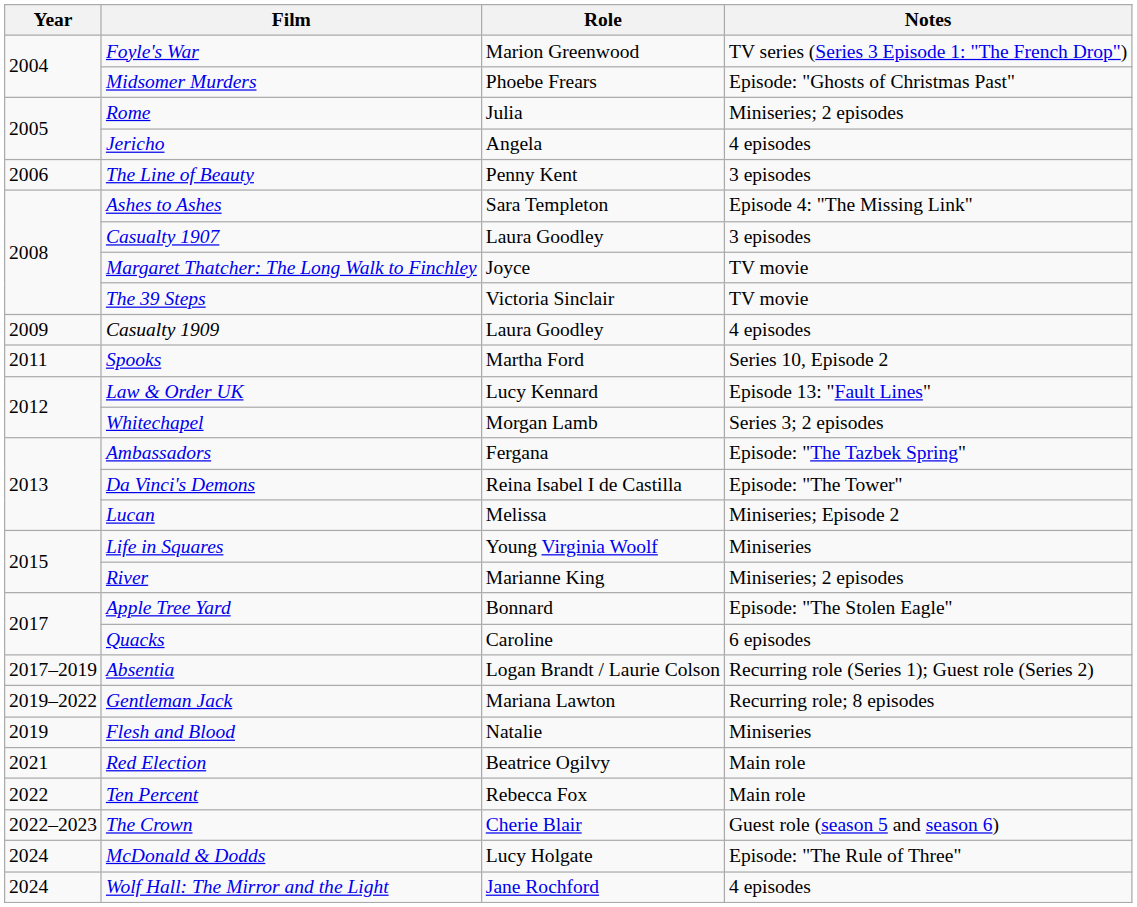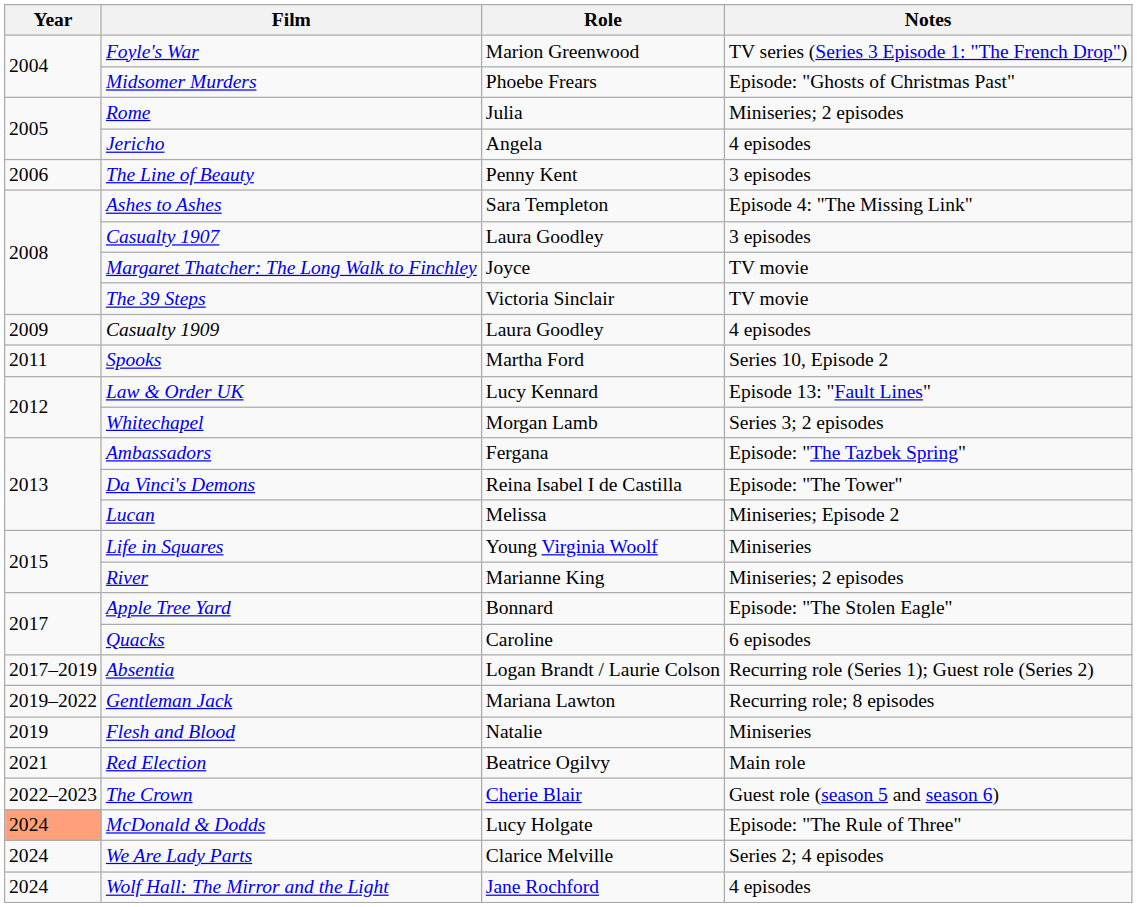 <table class="wikitable">
 <tr>
 <th>Year</th>
 <th>Film</th>
 <th>Role</th>
 <th>Notes</th>
 </tr>
 <tr>
 <td rowspan="2">2004</td>
 <td><em><a href='#'>Foyle's War</a></em></td>
 <td>Marion Greenwood</td>
 <td>TV series (<a href='#'>Series 3 Episode 1: "The French Drop"</a>)</td>
 </tr>
 <tr>
 <td><em><a href='#'>Midsomer Murders</a></em></td>
 <td>Phoebe Frears</td>
 <td>Episode: "Ghosts of Christmas Past"</td>
 </tr>
 <tr>
 <td rowspan="2">2005</td>
 <td><em><a href='#'>Rome</a></em></td>
 <td>Julia</td>
 <td>Miniseries; 2 episodes</td>
 </tr>
 <tr>
 <td><em><a href='#'>Jericho</a></em></td>
 <td>Angela</td>
 <td>4 episodes</td>
 </tr>
 <tr>
 <td>2006</td>
 <td><em><a href='#'>The Line of Beauty</a></em></td>
 <td>Penny Kent</td>
 <td>3 episodes</td>
 </tr>
 <tr>
 <td rowspan="4">2008</td>
 <td><em><a href='#'>Ashes to Ashes</a></em></td>
 <td>Sara Templeton</td>
 <td>Episode 4: "The Missing Link"</td>
 </tr>
 <tr>
 <td><em><a href='#'>Casualty 1907</a></em></td>
 <td>Laura Goodley</td>
 <td>3 episodes</td>
 </tr>
 <tr>
 <td><em><a href='#'>Margaret Thatcher: The Long Walk to Finchley</a></em></td>
 <td>Joyce</td>
 <td>TV movie</td>
 </tr>
 <tr>
 <td><em><a href='#'>The 39 Steps</a></em></td>
 <td>Victoria Sinclair</td>
 <td>TV movie</td>
 </tr>
 <tr>
 <td>2009</td>
 <td><em>Casualty 1909</em></td>
 <td>Laura Goodley</td>
 <td>4 episodes</td>
 </tr>
 <tr>
 <td>2011</td>
 <td><em><a href='#'>Spooks</a></em></td>
 <td>Martha Ford</td>
 <td>Series 10, Episode 2</td>
 </tr>
 <tr>
 <td rowspan="2">2012</td>
 <td><em><a href='#'>Law & Order UK</a></em></td>
 <td>Lucy Kennard</td>
 <td>Episode 13: "<a href='#'>Fault Lines</a>"</td>
 </tr>
 <tr>
 <td><em><a href='#'>Whitechapel</a></em></td>
 <td>Morgan Lamb</td>
 <td>Series 3; 2 episodes</td>
 </tr>
 <tr>
 <td rowspan="3">2013</td>
 <td><em><a href='#'>Ambassadors</a></em></td>
 <td>Fergana</td>
 <td>Episode: "<a href='#'>The Tazbek Spring</a>"</td>
 </tr>
 <tr>
 <td><em><a href='#'>Da Vinci's Demons</a></em></td>
 <td>Reina Isabel I de Castilla</td>
 <td>Episode: "The Tower"</td>
 </tr>
 <tr>
 <td><em><a href='#'>Lucan</a></em></td>
 <td>Melissa</td>
 <td>Miniseries; Episode 2</td>
 </tr>
 <tr>
 <td rowspan="2">2015</td>
 <td><em><a href='#'>Life in Squares</a></em></td>
 <td>Young <a href='#'>Virginia Woolf</a></td>
 <td>Miniseries</td>
 </tr>
 <tr>
 <td><em><a href='#'>River</a></em></td>
 <td>Marianne King</td>
 <td>Miniseries; 2 episodes</td>
 </tr>
 <tr>
 <td rowspan="2">2017</td>
 <td><em><a href='#'>Apple Tree Yard</a></em></td>
 <td>Bonnard</td>
 <td>Episode: "The Stolen Eagle"</td>
 </tr>
 <tr>
 <td><em><a href='#'>Quacks</a></em></td>
 <td>Caroline</td>
 <td>6 episodes</td>
 </tr>
 <tr>
 <td>2017–2019</td>
 <td><em><a href='#'>Absentia</a></em></td>
 <td>Logan Brandt / Laurie Colson</td>
 <td>Recurring role (Series 1); Guest role (Series 2)</td>
 </tr>
 <tr>
 <td>2019–2022</td>
 <td><em><a href='#'>Gentleman Jack</a></em></td>
 <td>Mariana Lawton</td>
 <td>Recurring role; 8 episodes</td>
 </tr>
 <tr>
 <td>2019</td>
 <td><em><a href='#'>Flesh and Blood</a></em></td>
 <td>Natalie</td>
 <td>Miniseries</td>
 </tr>
 <tr>
 <td>2021</td>
 <td><em><a href='#'>Red Election</a></em></td>
 <td>Beatrice Ogilvy</td>
 <td>Main role</td>
 </tr>
 <tr>
-<td>2022</td>
-<td><em><a href='#'>Ten Percent</a></em></td>
-<td>Rebecca Fox</td>
-<td>Main role</td>
-</tr>
-<tr>
 <td>2022–2023</td>
 <td><em><a href='#'>The Crown</a></em></td>
 <td><a href='#'>Cherie Blair</a></td>
 <td>Guest role (<a href='#'>season 5</a> and <a href='#'>season 6</a>)</td>
 </tr>
 <tr>
-<td>2024</td>
+<td style="background: lightsalmon;">2024</td>
 <td><em><a href='#'>McDonald & Dodds</a></em></td>
 <td>Lucy Holgate</td>
 <td>Episode: "The Rule of Three"</td>
+</tr>
+<tr>
+<td>2024</td>
+<td><em><a href='#'>We Are Lady Parts</a></em></td>
+<td>Clarice Melville</td>
+<td>Series 2; 4 episodes</td>
 </tr>
 <tr>
 <td>2024</td>
 <td><em><a href='#'>Wolf Hall: The Mirror and the Light</a></em></td>
 <td><a href='#'>Jane Rochford</a></td>
 <td>4 episodes</td>
 </tr>
 </table>
